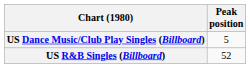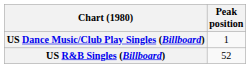 <table class="wikitable plainrowheaders">
 <tr>
 <th scope="col">Chart (1980)</th>
 <th scope="col">Peak<br>position</th>
 </tr>
 <tr>
 <th scope="row">US <a href='#'>Dance Music/Club Play Singles</a> (<em><a href='#'>Billboard</a></em>)</th>
-<td align=center>5</td>
+<td align=center>1</td>
 </tr>
 <tr>
 <th scope="row">US <a href='#'>R&B Singles</a> (<em><a href='#'>Billboard</a></em>)</th>
 <td align=center>52</td>
 </tr>
 </table>
